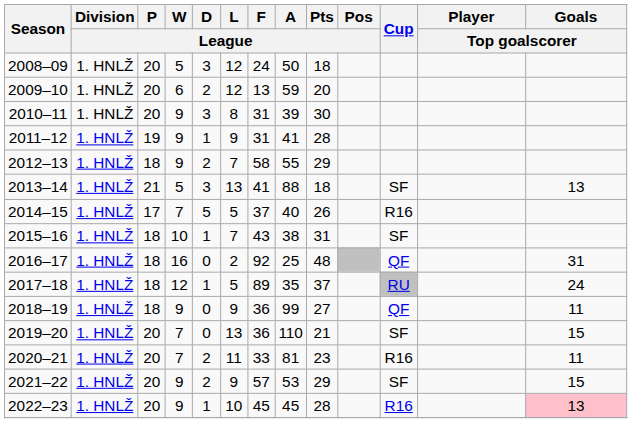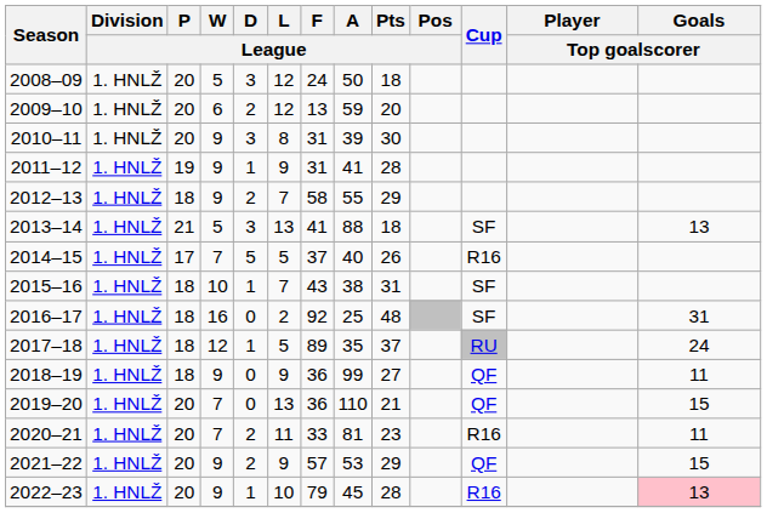 <table class="wikitable sortable" style="font-size:95%; text-align: center;">
 <tr>
 <th rowspan=2>Season</th>
 <th>Division</th>
 <th width="20">P</th>
 <th width="20">W</th>
 <th width="20">D</th>
 <th width="20">L</th>
 <th width="20">F</th>
 <th width="20">A</th>
 <th width="20">Pts</th>
 <th width="35">Pos</th>
 <th rowspan=2 width="30"><a href='#'>Cup</a></th>
 <th>Player</th>
 <th>Goals</th>
 </tr>
 <tr>
 <th class="unsortable" colspan=9>League</th>
 <th colspan=2 width="200">Top goalscorer</th>
 </tr>
 <tr>
 <td>2008–09</td>
 <td>1. HNLŽ</td>
 <td>20</td>
 <td>5</td>
 <td>3</td>
 <td>12</td>
 <td>24</td>
 <td>50</td>
 <td>18</td>
 <td></td>
 <td></td>
 <td></td>
 <td></td>
 </tr>
 <tr>
 <td>2009–10</td>
 <td>1. HNLŽ</td>
 <td>20</td>
 <td>6</td>
 <td>2</td>
 <td>12</td>
 <td>13</td>
 <td>59</td>
 <td>20</td>
 <td></td>
 <td></td>
 <td></td>
 <td></td>
 </tr>
 <tr>
 <td>2010–11</td>
 <td>1. HNLŽ</td>
 <td>20</td>
 <td>9</td>
 <td>3</td>
 <td>8</td>
 <td>31</td>
 <td>39</td>
 <td>30</td>
 <td></td>
 <td></td>
 <td></td>
 <td></td>
 </tr>
 <tr>
 <td>2011–12</td>
 <td><a href='#'>1. HNLŽ</a></td>
 <td>19</td>
 <td>9</td>
 <td>1</td>
 <td>9</td>
 <td>31</td>
 <td>41</td>
 <td>28</td>
 <td></td>
 <td></td>
 <td></td>
 <td></td>
 </tr>
 <tr>
 <td>2012–13</td>
 <td><a href='#'>1. HNLŽ</a></td>
 <td>18</td>
 <td>9</td>
 <td>2</td>
 <td>7</td>
 <td>58</td>
 <td>55</td>
 <td>29</td>
 <td></td>
 <td></td>
 <td></td>
 <td></td>
 </tr>
 <tr>
 <td>2013–14</td>
 <td><a href='#'>1. HNLŽ</a></td>
 <td>21</td>
 <td>5</td>
 <td>3</td>
 <td>13</td>
 <td>41</td>
 <td>88</td>
 <td>18</td>
 <td></td>
 <td>SF</td>
 <td align="left"></td>
 <td>13</td>
 </tr>
 <tr>
 <td>2014–15</td>
 <td><a href='#'>1. HNLŽ</a></td>
 <td>17</td>
 <td>7</td>
 <td>5</td>
 <td>5</td>
 <td>37</td>
 <td>40</td>
 <td>26</td>
 <td></td>
 <td>R16</td>
 <td></td>
 <td></td>
 </tr>
 <tr>
 <td>2015–16</td>
 <td><a href='#'>1. HNLŽ</a></td>
 <td>18</td>
 <td>10</td>
 <td>1</td>
 <td>7</td>
 <td>43</td>
 <td>38</td>
 <td>31</td>
 <td></td>
 <td>SF</td>
 <td></td>
 <td></td>
 </tr>
 <tr>
 <td>2016–17</td>
 <td><a href='#'>1. HNLŽ</a></td>
 <td>18</td>
 <td>16</td>
 <td>0</td>
 <td>2</td>
 <td>92</td>
 <td>25</td>
 <td>48</td>
 <td bgcolor=silver></td>
-<td><a href='#'>QF</a></td>
+<td>SF</td>
 <td align="left"></td>
 <td>31</td>
 </tr>
 <tr>
 <td>2017–18</td>
 <td><a href='#'>1. HNLŽ</a></td>
 <td>18</td>
 <td>12</td>
 <td>1</td>
 <td>5</td>
 <td>89</td>
 <td>35</td>
 <td>37</td>
 <td></td>
 <td bgcolor=silver><a href='#'>RU</a></td>
 <td align="left"></td>
 <td>24</td>
 </tr>
 <tr>
 <td>2018–19</td>
 <td><a href='#'>1. HNLŽ</a></td>
 <td>18</td>
 <td>9</td>
 <td>0</td>
 <td>9</td>
 <td>36</td>
 <td>99</td>
 <td>27</td>
 <td></td>
 <td><a href='#'>QF</a></td>
 <td align="left"></td>
 <td>11</td>
 </tr>
 <tr>
 <td>2019–20</td>
 <td><a href='#'>1. HNLŽ</a></td>
 <td>20</td>
 <td>7</td>
 <td>0</td>
 <td>13</td>
 <td>36</td>
 <td>110</td>
 <td>21</td>
 <td></td>
-<td>SF</td>
+<td><a href='#'>QF</a></td>
 <td align="left"></td>
 <td>15</td>
 </tr>
 <tr>
 <td>2020–21</td>
 <td><a href='#'>1. HNLŽ</a></td>
 <td>20</td>
 <td>7</td>
 <td>2</td>
 <td>11</td>
 <td>33</td>
 <td>81</td>
 <td>23</td>
 <td></td>
 <td>R16</td>
 <td align="left"></td>
 <td>11</td>
 </tr>
 <tr>
 <td>2021–22</td>
 <td><a href='#'>1. HNLŽ</a></td>
 <td>20</td>
 <td>9</td>
 <td>2</td>
 <td>9</td>
 <td>57</td>
 <td>53</td>
 <td>29</td>
 <td></td>
-<td>SF</td>
+<td><a href='#'>QF</a></td>
 <td align="left"></td>
 <td>15</td>
 </tr>
 <tr>
 <td>2022–23</td>
 <td><a href='#'>1. HNLŽ</a></td>
 <td>20</td>
 <td>9</td>
 <td>1</td>
 <td>10</td>
-<td>45</td>
+<td>79</td>
 <td>45</td>
 <td>28</td>
 <td></td>
 <td><a href='#'>R16</a></td>
 <td align="left"></td>
 <td style="background: pink;">13</td>
 </tr>
 <tr>
 </tr>
 </table>
